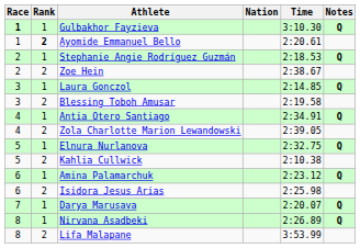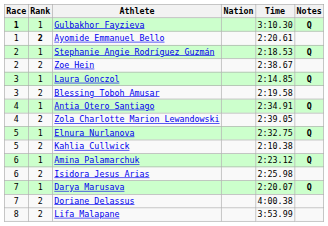 <table class="wikitable sortable" style="text-align:center;">
 <tr>
 <th>Race</th>
 <th>Rank</th>
 <th>Athlete</th>
 <th>Nation</th>
 <th>Time</th>
 <th>Notes</th>
 </tr>
 <tr bgcolor=ccffcc>
 <td><strong>1</strong></td>
 <td>1</td>
 <td align=left><a href='#'>Gulbakhor Fayzieva</a></td>
 <td align=left></td>
 <td>3:10.30</td>
 <td><strong>Q</strong></td>
 </tr>
 <tr>
 <td>1</td>
 <td><strong>2</strong></td>
 <td align=left><a href='#'>Ayomide Emmanuel Bello</a></td>
 <td align=left></td>
 <td>2:20.61</td>
 <td></td>
 </tr>
 <tr bgcolor=ccffcc>
 <td>2</td>
 <td>1</td>
 <td align=left><a href='#'>Stephanie Angie Rodríguez Guzmán</a></td>
 <td align=left></td>
 <td>2:18.53</td>
 <td><strong>Q</strong></td>
 </tr>
 <tr>
 <td>2</td>
 <td>2</td>
 <td align=left><a href='#'>Zoe Hein</a></td>
 <td align=left></td>
 <td>2:38.67</td>
 <td></td>
 </tr>
 <tr bgcolor=ccffcc>
 <td>3</td>
 <td>1</td>
 <td align=left><a href='#'>Laura Gonczol</a></td>
 <td align=left></td>
 <td>2:14.85</td>
 <td><strong>Q</strong></td>
 </tr>
 <tr>
 <td>3</td>
 <td>2</td>
 <td align=left><a href='#'>Blessing Toboh Amusar</a></td>
 <td align=left></td>
 <td>2:19.58</td>
 <td></td>
 </tr>
 <tr bgcolor=ccffcc>
 <td>4</td>
 <td>1</td>
 <td align=left><a href='#'>Antia Otero Santiago</a></td>
 <td align=left></td>
 <td>2:34.91</td>
 <td><strong>Q</strong></td>
 </tr>
 <tr>
 <td>4</td>
 <td>2</td>
 <td align=left><a href='#'>Zola Charlotte Marion Lewandowski</a></td>
 <td align=left></td>
 <td>2:39.05</td>
 <td></td>
 </tr>
 <tr bgcolor=ccffcc>
 <td>5</td>
 <td>1</td>
 <td align=left><a href='#'>Elnura Nurlanova</a></td>
 <td align=left></td>
 <td>2:32.75</td>
 <td><strong>Q</strong></td>
 </tr>
 <tr>
 <td>5</td>
 <td>2</td>
 <td align=left><a href='#'>Kahlia Cullwick</a></td>
 <td align=left></td>
 <td>2:10.38</td>
 <td></td>
 </tr>
 <tr bgcolor=ccffcc>
 <td>6</td>
 <td>1</td>
 <td align=left><a href='#'>Amina Palamarchuk</a></td>
 <td align=left></td>
 <td>2:23.12</td>
 <td><strong>Q</strong></td>
 </tr>
 <tr>
 <td>6</td>
 <td>2</td>
 <td align=left><a href='#'>Isidora Jesus Arias</a></td>
 <td align=left></td>
 <td>2:25.98</td>
 <td></td>
 </tr>
 <tr bgcolor=ccffcc>
 <td>7</td>
 <td>1</td>
 <td align=left><a href='#'>Darya Marusava</a></td>
 <td align=left></td>
 <td>2:20.07</td>
 <td><strong>Q</strong></td>
 </tr>
-<tr bgcolor=ccffcc>
-<td>8</td>
-<td>1</td>
-<td align=left><a href='#'>Nirvana Asadbeki</a></td>
+<tr>
+<td>7</td>
+<td>2</td>
+<td align=left><a href='#'>Doriane Delassus</a></td>
 <td align=left></td>
-<td>2:26.89</td>
-<td><strong>Q</strong></td>
+<td>4:00.38</td>
+<td></td>
 </tr>
 <tr>
 <td>8</td>
 <td>2</td>
 <td align=left><a href='#'>Lifa Malapane</a></td>
 <td align=left></td>
 <td>3:53.99</td>
 <td></td>
 </tr>
 </table>
